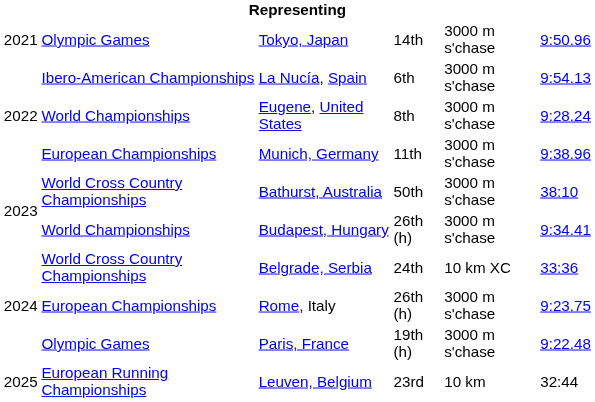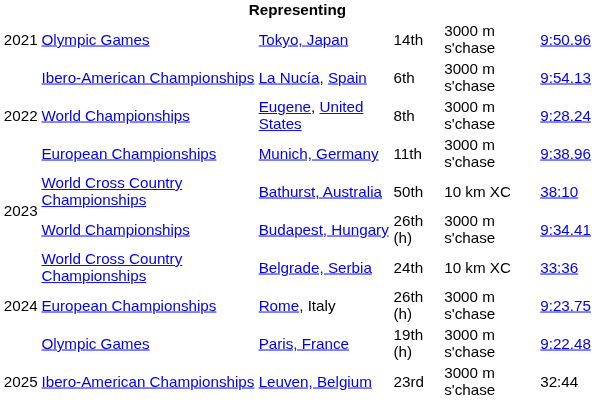 <table>
 <tr>
 <th colspan="6">Representing </th>
 </tr>
 <tr>
 <td>2021</td>
 <td><a href='#'>Olympic Games</a></td>
 <td><a href='#'>Tokyo, Japan</a></td>
 <td>14th</td>
 <td>3000 m s'chase</td>
 <td><a href='#'>9:50.96</a></td>
 </tr>
 <tr>
 <td rowspan=3>2022</td>
 <td><a href='#'>Ibero-American Championships</a></td>
 <td><a href='#'>La Nucía</a>, <a href='#'>Spain</a></td>
 <td>6th</td>
 <td>3000 m s'chase</td>
 <td><a href='#'>9:54.13</a></td>
 </tr>
 <tr>
 <td><a href='#'>World Championships</a></td>
 <td><a href='#'>Eugene</a>, <a href='#'>United States</a></td>
 <td>8th</td>
 <td>3000 m s'chase</td>
 <td><a href='#'>9:28.24</a></td>
 </tr>
 <tr>
 <td><a href='#'>European Championships</a></td>
 <td><a href='#'>Munich, Germany</a></td>
 <td>11th</td>
 <td>3000 m s'chase</td>
 <td><a href='#'>9:38.96</a></td>
 </tr>
 <tr>
 <td rowspan=2>2023</td>
 <td><a href='#'>World Cross Country Championships</a></td>
 <td><a href='#'>Bathurst, Australia</a></td>
 <td>50th</td>
-<td>3000 m s'chase</td>
+<td>10 km XC</td>
 <td><a href='#'>38:10</a></td>
 </tr>
 <tr>
 <td><a href='#'>World Championships</a></td>
 <td><a href='#'>Budapest, Hungary</a></td>
 <td>26th (h)</td>
 <td>3000 m s'chase</td>
 <td><a href='#'>9:34.41</a></td>
 </tr>
 <tr>
 <td rowspan=3>2024</td>
 <td><a href='#'>World Cross Country Championships</a></td>
 <td><a href='#'>Belgrade, Serbia</a></td>
 <td>24th</td>
 <td>10 km XC</td>
 <td><a href='#'>33:36</a></td>
 </tr>
 <tr>
 <td><a href='#'>European Championships</a></td>
 <td><a href='#'>Rome</a>, Italy</td>
 <td>26th (h)</td>
 <td>3000 m s'chase</td>
 <td><a href='#'>9:23.75</a></td>
 </tr>
 <tr>
 <td><a href='#'>Olympic Games</a></td>
 <td><a href='#'>Paris, France</a></td>
 <td>19th (h)</td>
 <td>3000 m s'chase</td>
 <td><a href='#'>9:22.48</a></td>
 </tr>
 <tr>
 <td>2025</td>
-<td><a href='#'>European Running Championships</a></td>
+<td><a href='#'>Ibero-American Championships</a></td>
 <td><a href='#'>Leuven, Belgium</a></td>
 <td>23rd</td>
-<td>10 km</td>
+<td>3000 m s'chase</td>
 <td>32:44</td>
 </tr>
 </table>
